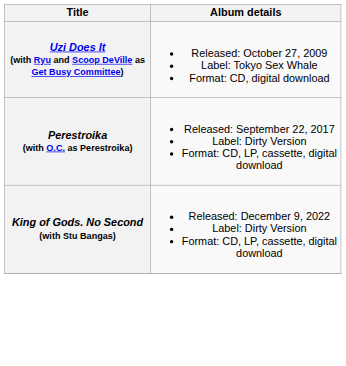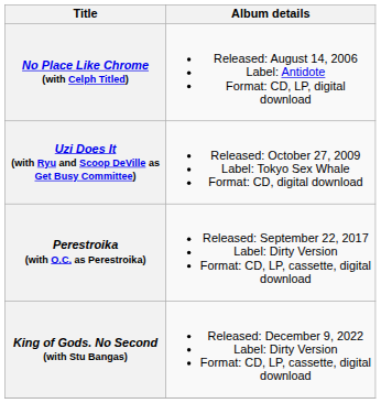 <table class="wikitable plainrowheaders" style="text-align:center;">
 <tr>
 <th scope="col" rowspan="1" style="width:13em;">Title</th>
 <th scope="col" rowspan="1" style="width:17em;">Album details</th>
+</tr>
+<tr>
+<th scope="row"><em><a href='#'>No Place Like Chrome</a></em> <br><small>(with <a href='#'>Celph Titled</a>)</small></th>
+<td><br><ul><li>Released: August 14, 2006</li><li>Label: <a href='#'>Antidote</a></li><li>Format: CD, LP, digital download</li></ul></td>
 </tr>
 <tr>
 <th scope="row"><em><a href='#'>Uzi Does It</a></em> <br><small>(with <a href='#'>Ryu</a> and <a href='#'>Scoop DeVille</a> as <a href='#'>Get Busy Committee</a>)</small></th>
 <td><br><ul><li>Released: October 27, 2009</li><li>Label: Tokyo Sex Whale</li><li>Format: CD, digital download</li></ul></td>
 </tr>
 <tr>
 <th scope="row"><em>Perestroika</em> <br><small>(with <a href='#'>O.C.</a> as Perestroika)</small></th>
 <td><br><ul><li>Released: September 22, 2017</li><li>Label: Dirty Version</li><li>Format: CD, LP, cassette, digital download</li></ul></td>
 </tr>
 <tr>
 <th scope="row"><em>King of Gods. No Second</em> <br><small>(with Stu Bangas)</small></th>
 <td><br><ul><li>Released: December 9, 2022</li><li>Label: Dirty Version</li><li>Format: CD, LP, cassette, digital download</li></ul></td>
 </tr>
 <tr>
 </tr>
 </table>
